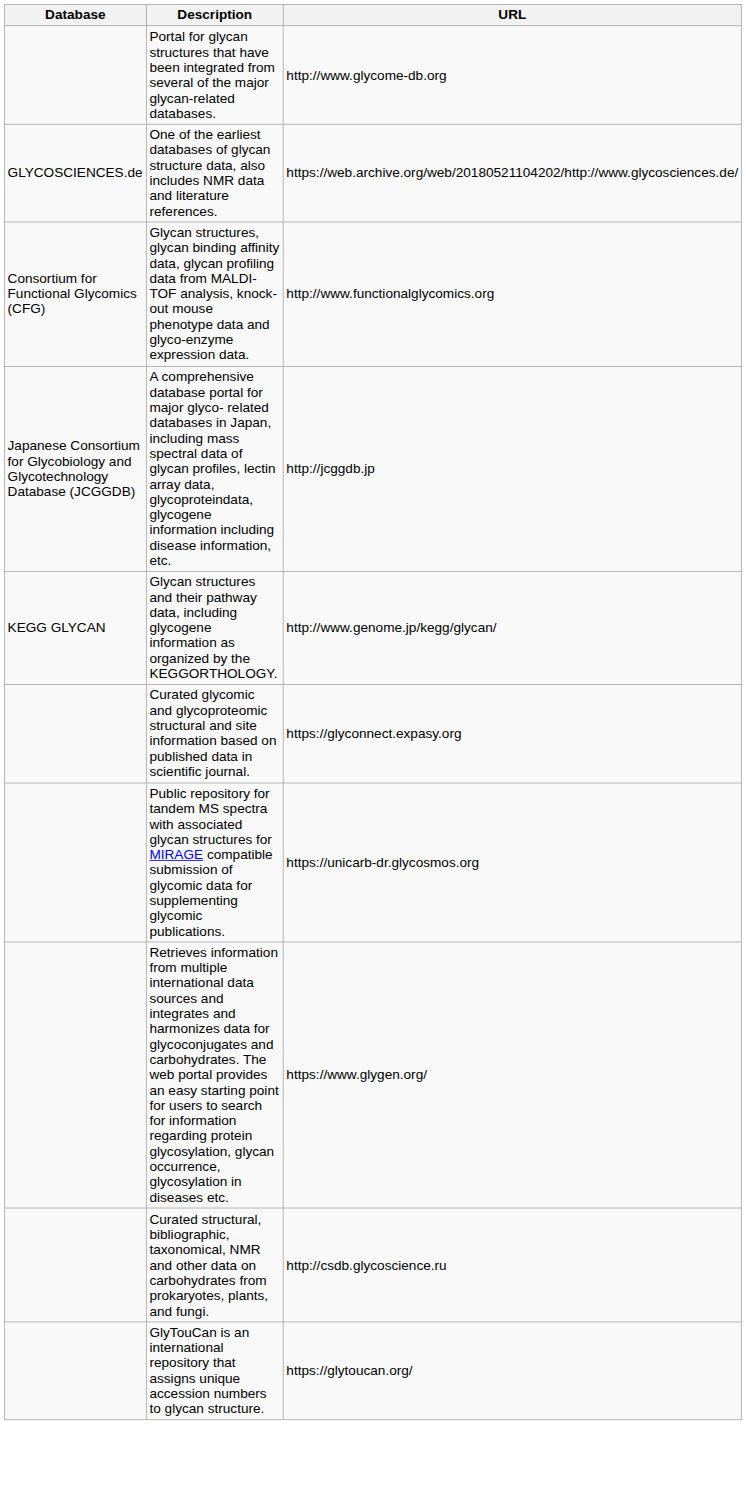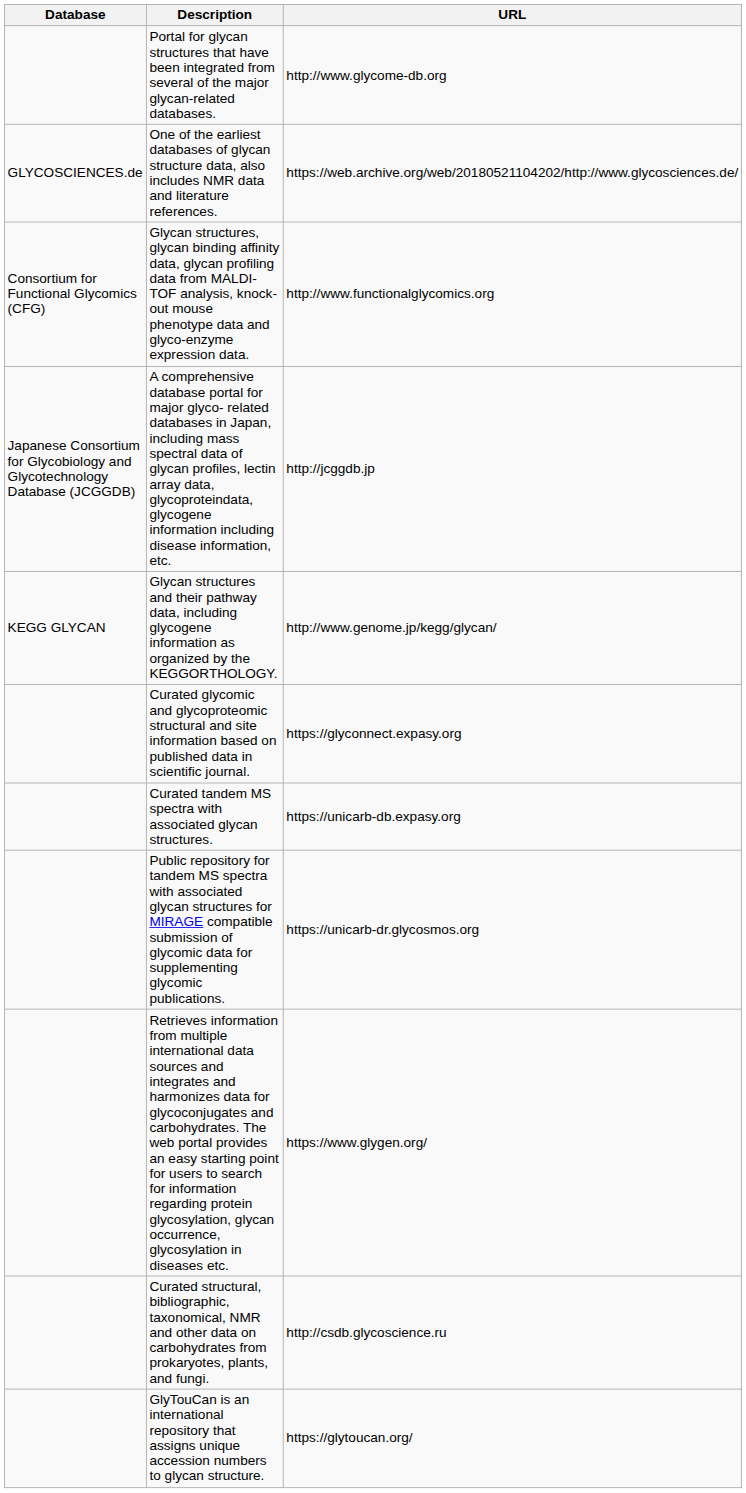 <table class="wikitable">
 <tr>
 <th>Database</th>
 <th>Description</th>
 <th>URL</th>
 </tr>
 <tr>
 <td></td>
 <td>Portal for glycan structures that have been integrated from several of the major glycan-related databases.</td>
 <td>http://www.glycome-db.org</td>
 </tr>
 <tr>
 <td>GLYCOSCIENCES.de</td>
 <td>One of the earliest databases of glycan structure data, also includes NMR data and literature references.</td>
 <td>https://web.archive.org/web/20180521104202/http://www.glycosciences.de/</td>
 </tr>
 <tr>
 <td>Consortium for Functional Glycomics (CFG)</td>
 <td>Glycan structures, glycan binding affinity data, glycan profiling data from MALDI-TOF analysis, knock-out mouse phenotype data and glyco-enzyme expression data.</td>
 <td>http://www.functionalglycomics.org</td>
 </tr>
 <tr>
 <td>Japanese Consortium for Glycobiology and Glycotechnology Database (JCGGDB)</td>
 <td>A comprehensive database portal for major glyco- related databases in Japan, including mass spectral data of glycan profiles, lectin array data, glycoproteindata, glycogene information including disease information, etc.</td>
 <td>http://jcggdb.jp</td>
 </tr>
 <tr>
 <td>KEGG GLYCAN</td>
 <td>Glycan structures and their pathway data, including glycogene information as organized by the KEGGORTHOLOGY.</td>
 <td>http://www.genome.jp/kegg/glycan/</td>
 </tr>
 <tr>
 <td></td>
 <td>Curated glycomic and glycoproteomic structural and site information based on published data in scientific journal.</td>
 <td>https://glyconnect.expasy.org</td>
 </tr>
 <tr>
 <td></td>
+<td>Curated tandem MS spectra  with associated glycan structures.</td>
+<td>https://unicarb-db.expasy.org</td>
+</tr>
+<tr>
+<td></td>
 <td>Public repository for tandem MS spectra  with associated glycan structures for <a href='#'>MIRAGE</a> compatible submission of glycomic data for supplementing  glycomic publications.</td>
 <td>https://unicarb-dr.glycosmos.org</td>
 </tr>
 <tr>
 <td></td>
 <td>Retrieves information from multiple international data sources and integrates and harmonizes data for glycoconjugates and carbohydrates. The web portal provides an easy starting point for users to search for information regarding protein glycosylation, glycan occurrence, glycosylation in diseases etc.</td>
 <td>https://www.glygen.org/</td>
 </tr>
 <tr>
 <td></td>
 <td>Curated structural, bibliographic, taxonomical, NMR and other data on carbohydrates from prokaryotes, plants, and fungi.</td>
 <td>http://csdb.glycoscience.ru</td>
 </tr>
 <tr>
 <td></td>
 <td>GlyTouCan is an international repository that assigns unique accession numbers to glycan structure.</td>
 <td>https://glytoucan.org/</td>
 </tr>
 </table>
